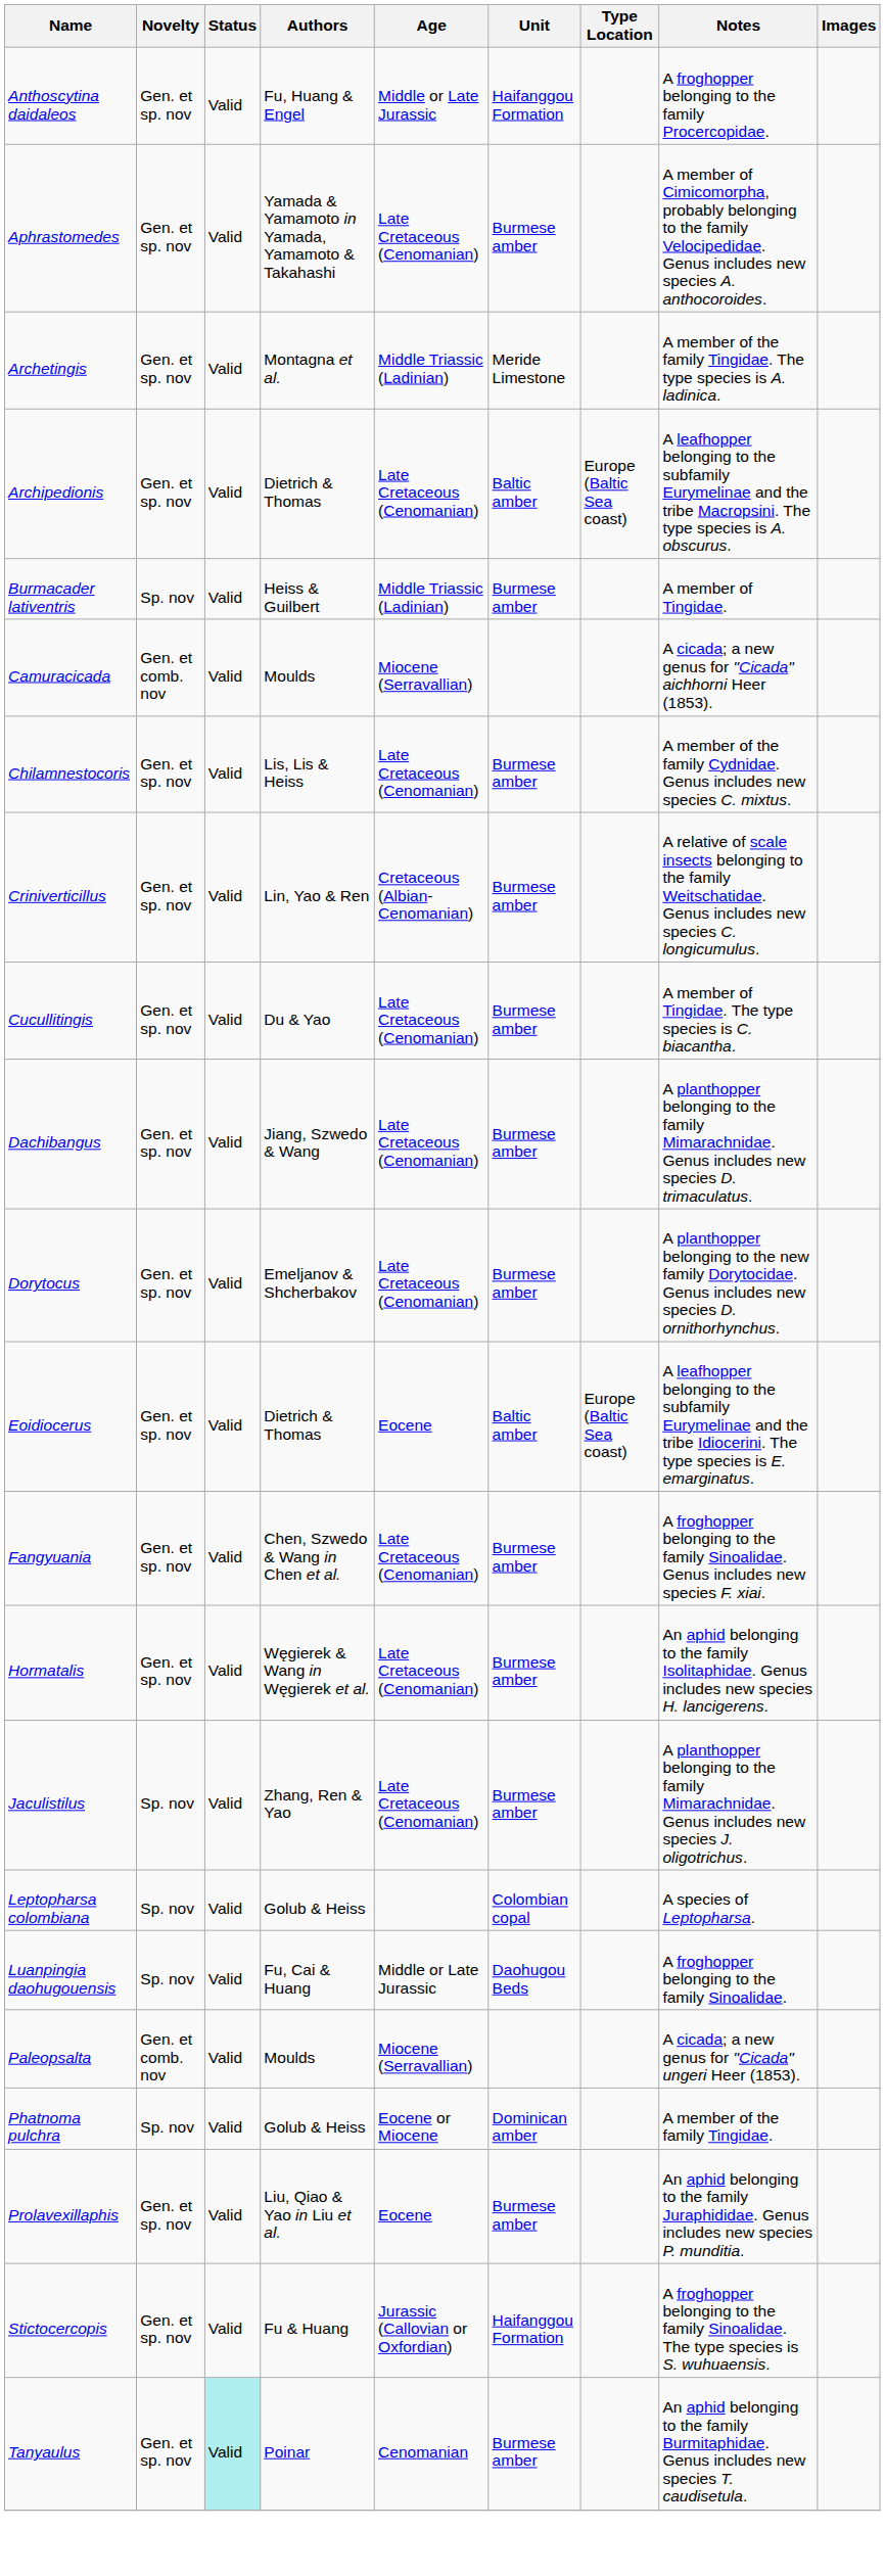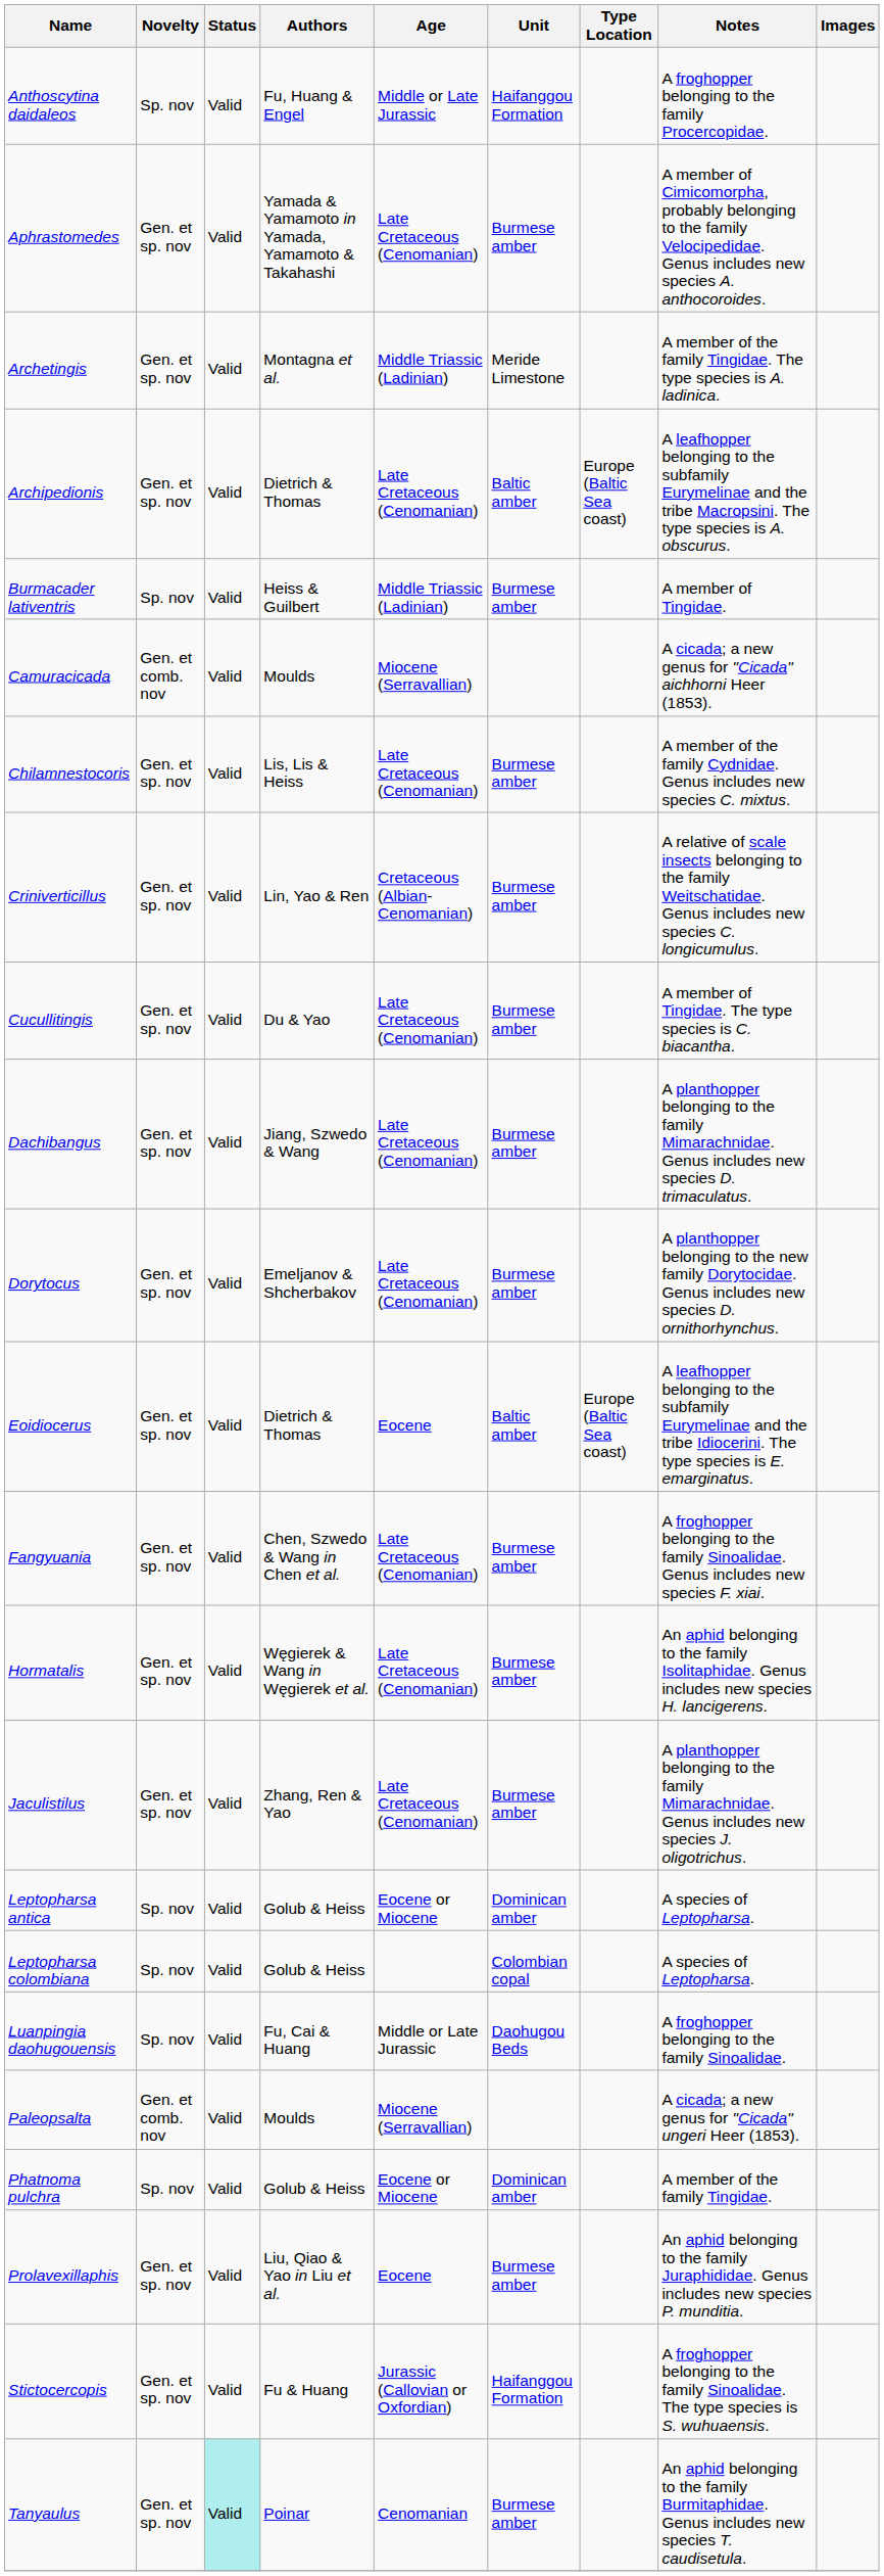 <table class="wikitable sortable" align="center" width="100%">
 <tr>
 <th>Name</th>
 <th>Novelty</th>
 <th>Status</th>
 <th>Authors</th>
 <th>Age</th>
 <th>Unit</th>
 <th>Type Location</th>
 <th>Notes</th>
 <th>Images</th>
 </tr>
 <tr>
 <td><br><em><a href='#'>Anthoscytina daidaleos</a></em></td>
-<td><br>Gen. et sp. nov</td>
+<td><br>Sp. nov</td>
 <td><br>Valid</td>
 <td><br>Fu, Huang & <a href='#'>Engel</a></td>
 <td><br><a href='#'>Middle</a> or <a href='#'>Late Jurassic</a></td>
 <td><br><a href='#'>Haifanggou Formation</a></td>
 <td><br></td>
 <td><br>A <a href='#'>froghopper</a> belonging to the family <a href='#'>Procercopidae</a>.</td>
 <td></td>
 </tr>
 <tr>
 <td><br><em><a href='#'>Aphrastomedes</a></em></td>
 <td><br>Gen. et sp. nov</td>
 <td><br>Valid</td>
 <td><br>Yamada & Yamamoto <em>in</em> Yamada, Yamamoto & Takahashi</td>
 <td><br><a href='#'>Late Cretaceous</a> (<a href='#'>Cenomanian</a>)</td>
 <td><br><a href='#'>Burmese amber</a></td>
 <td><br></td>
 <td><br>A member of <a href='#'>Cimicomorpha</a>, probably belonging to the family <a href='#'>Velocipedidae</a>. Genus includes new species <em>A. anthocoroides</em>.</td>
 <td></td>
 </tr>
 <tr>
 <td><br><em><a href='#'>Archetingis</a></em></td>
 <td><br>Gen. et sp. nov</td>
 <td><br>Valid</td>
 <td><br>Montagna <em>et al.</em></td>
 <td><br><a href='#'>Middle Triassic</a> (<a href='#'>Ladinian</a>)</td>
 <td><br>Meride Limestone</td>
 <td><br></td>
 <td><br>A member of the family <a href='#'>Tingidae</a>. The type species is <em>A. ladinica</em>.</td>
 <td></td>
 </tr>
 <tr>
 <td><br><em><a href='#'>Archipedionis</a></em></td>
 <td><br>Gen. et sp. nov</td>
 <td><br>Valid</td>
 <td><br>Dietrich & Thomas</td>
 <td><br><a href='#'>Late Cretaceous</a> (<a href='#'>Cenomanian</a>)</td>
 <td><br><a href='#'>Baltic amber</a></td>
 <td><br>Europe (<a href='#'>Baltic Sea</a> coast)</td>
 <td><br>A <a href='#'>leafhopper</a> belonging to the subfamily <a href='#'>Eurymelinae</a> and the tribe <a href='#'>Macropsini</a>. The type species is <em>A. obscurus</em>.</td>
 <td></td>
 </tr>
 <tr>
 <td><br><em><a href='#'>Burmacader lativentris</a></em></td>
 <td><br>Sp. nov</td>
 <td><br>Valid</td>
 <td><br>Heiss & Guilbert</td>
 <td><br><a href='#'>Middle Triassic</a> (<a href='#'>Ladinian</a>)</td>
 <td><br><a href='#'>Burmese amber</a></td>
 <td><br></td>
 <td><br>A member of <a href='#'>Tingidae</a>.</td>
 <td></td>
 </tr>
 <tr>
 <td><br><em><a href='#'>Camuracicada</a></em></td>
 <td><br>Gen. et comb. nov</td>
 <td><br>Valid</td>
 <td><br>Moulds</td>
 <td><br><a href='#'>Miocene</a> (<a href='#'>Serravallian</a>)</td>
 <td></td>
 <td><br></td>
 <td><br>A <a href='#'>cicada</a>; a new genus for <em>"<a href='#'>Cicada</a>" aichhorni</em> Heer (1853).</td>
 <td></td>
 </tr>
 <tr>
 <td><br><em><a href='#'>Chilamnestocoris</a></em></td>
 <td><br>Gen. et sp. nov</td>
 <td><br>Valid</td>
 <td><br>Lis, Lis & Heiss</td>
 <td><br><a href='#'>Late Cretaceous</a> (<a href='#'>Cenomanian</a>)</td>
 <td><br><a href='#'>Burmese amber</a></td>
 <td><br></td>
 <td><br>A member of the family <a href='#'>Cydnidae</a>. Genus includes new species <em>C. mixtus</em>.</td>
 <td></td>
 </tr>
 <tr>
 <td><br><em><a href='#'>Criniverticillus</a></em></td>
 <td><br>Gen. et sp. nov</td>
 <td><br>Valid</td>
 <td><br>Lin, Yao & Ren</td>
 <td><br><a href='#'>Cretaceous</a> (<a href='#'>Albian</a>-<a href='#'>Cenomanian</a>)</td>
 <td><br><a href='#'>Burmese amber</a></td>
 <td><br></td>
 <td><br>A relative of <a href='#'>scale insects</a> belonging to the family <a href='#'>Weitschatidae</a>. Genus includes new species <em>C. longicumulus</em>.</td>
 <td></td>
 </tr>
 <tr>
 <td><br><em><a href='#'>Cucullitingis</a></em></td>
 <td><br>Gen. et sp. nov</td>
 <td><br>Valid</td>
 <td><br>Du & Yao</td>
 <td><br><a href='#'>Late Cretaceous</a> (<a href='#'>Cenomanian</a>)</td>
 <td><br><a href='#'>Burmese amber</a></td>
 <td><br></td>
 <td><br>A member of <a href='#'>Tingidae</a>. The type species is <em>C. biacantha</em>.</td>
 <td></td>
 </tr>
 <tr>
 <td><br><em><a href='#'>Dachibangus</a></em></td>
 <td><br>Gen. et sp. nov</td>
 <td><br>Valid</td>
 <td><br>Jiang, Szwedo & Wang</td>
 <td><br><a href='#'>Late Cretaceous</a> (<a href='#'>Cenomanian</a>)</td>
 <td><br><a href='#'>Burmese amber</a></td>
 <td><br></td>
 <td><br>A <a href='#'>planthopper</a> belonging to the family <a href='#'>Mimarachnidae</a>. Genus includes new species <em>D. trimaculatus</em>.</td>
 <td></td>
 </tr>
 <tr>
 <td><br><em><a href='#'>Dorytocus</a></em></td>
 <td><br>Gen. et sp. nov</td>
 <td><br>Valid</td>
 <td><br>Emeljanov & Shcherbakov</td>
 <td><br><a href='#'>Late Cretaceous</a> (<a href='#'>Cenomanian</a>)</td>
 <td><br><a href='#'>Burmese amber</a></td>
 <td><br></td>
 <td><br>A <a href='#'>planthopper</a> belonging to the new family <a href='#'>Dorytocidae</a>. Genus includes new species <em>D. ornithorhynchus</em>.</td>
 <td></td>
 </tr>
 <tr>
 <td><br><em><a href='#'>Eoidiocerus</a></em></td>
 <td><br>Gen. et sp. nov</td>
 <td><br>Valid</td>
 <td><br>Dietrich & Thomas</td>
 <td><br><a href='#'>Eocene</a></td>
 <td><br><a href='#'>Baltic amber</a></td>
 <td><br>Europe (<a href='#'>Baltic Sea</a> coast)</td>
 <td><br>A <a href='#'>leafhopper</a> belonging to the subfamily <a href='#'>Eurymelinae</a> and the tribe <a href='#'>Idiocerini</a>. The type species is <em>E. emarginatus</em>.</td>
 <td></td>
 </tr>
 <tr>
 <td><br><em><a href='#'>Fangyuania</a></em></td>
 <td><br>Gen. et sp. nov</td>
 <td><br>Valid</td>
 <td><br>Chen, Szwedo & Wang <em>in</em> Chen <em>et al.</em></td>
 <td><br><a href='#'>Late Cretaceous</a> (<a href='#'>Cenomanian</a>)</td>
 <td><br><a href='#'>Burmese amber</a></td>
 <td><br></td>
 <td><br>A <a href='#'>froghopper</a> belonging to the family <a href='#'>Sinoalidae</a>. Genus includes new species <em>F. xiai</em>.</td>
 <td></td>
 </tr>
 <tr>
 <td><br><em><a href='#'>Hormatalis</a></em></td>
 <td><br>Gen. et sp. nov</td>
 <td><br>Valid</td>
 <td><br>Węgierek & Wang <em>in</em> Węgierek <em>et al.</em></td>
 <td><br><a href='#'>Late Cretaceous</a> (<a href='#'>Cenomanian</a>)</td>
 <td><br><a href='#'>Burmese amber</a></td>
 <td><br></td>
 <td><br>An <a href='#'>aphid</a> belonging to the family <a href='#'>Isolitaphidae</a>. Genus includes new species <em>H. lancigerens</em>.</td>
 <td></td>
 </tr>
 <tr>
 <td><br><em><a href='#'>Jaculistilus</a></em></td>
-<td><br>Sp. nov</td>
+<td><br>Gen. et sp. nov</td>
 <td><br>Valid</td>
 <td><br>Zhang, Ren & Yao</td>
 <td><br><a href='#'>Late Cretaceous</a> (<a href='#'>Cenomanian</a>)</td>
 <td><br><a href='#'>Burmese amber</a></td>
 <td><br></td>
 <td><br>A <a href='#'>planthopper</a> belonging to the family <a href='#'>Mimarachnidae</a>. Genus includes new species <em>J. oligotrichus</em>.</td>
+<td></td>
+</tr>
+<tr>
+<td><br><em><a href='#'>Leptopharsa antica</a></em></td>
+<td><br>Sp. nov</td>
+<td><br>Valid</td>
+<td><br>Golub & Heiss</td>
+<td><br><a href='#'>Eocene</a> or <a href='#'>Miocene</a></td>
+<td><br><a href='#'>Dominican amber</a></td>
+<td><br></td>
+<td><br>A species of <em><a href='#'>Leptopharsa</a></em>.</td>
 <td></td>
 </tr>
 <tr>
 <td><br><em><a href='#'>Leptopharsa colombiana</a></em></td>
 <td><br>Sp. nov</td>
 <td><br>Valid</td>
 <td><br>Golub & Heiss</td>
 <td></td>
 <td><br><a href='#'>Colombian copal</a></td>
 <td><br></td>
 <td><br>A species of <em><a href='#'>Leptopharsa</a></em>.</td>
 <td></td>
 </tr>
 <tr>
 <td><br><em><a href='#'>Luanpingia daohugouensis</a></em></td>
 <td><br>Sp. nov</td>
 <td><br>Valid</td>
 <td><br>Fu, Cai & Huang</td>
 <td><br>Middle or Late Jurassic</td>
 <td><br><a href='#'>Daohugou Beds</a></td>
 <td><br></td>
 <td><br>A <a href='#'>froghopper</a> belonging to the family <a href='#'>Sinoalidae</a>.</td>
 <td></td>
 </tr>
 <tr>
 <td><br><em><a href='#'>Paleopsalta</a></em></td>
 <td><br>Gen. et comb. nov</td>
 <td><br>Valid</td>
 <td><br>Moulds</td>
 <td><br><a href='#'>Miocene</a> (<a href='#'>Serravallian</a>)</td>
 <td></td>
 <td><br></td>
 <td><br>A <a href='#'>cicada</a>; a new genus for <em>"<a href='#'>Cicada</a>" ungeri</em> Heer (1853).</td>
 <td></td>
 </tr>
 <tr>
 <td><br><em><a href='#'>Phatnoma pulchra</a></em></td>
 <td><br>Sp. nov</td>
 <td><br>Valid</td>
 <td><br>Golub & Heiss</td>
 <td><br><a href='#'>Eocene</a> or <a href='#'>Miocene</a></td>
 <td><br><a href='#'>Dominican amber</a></td>
 <td><br></td>
 <td><br>A member of the family <a href='#'>Tingidae</a>.</td>
 <td></td>
 </tr>
 <tr>
 <td><br><em><a href='#'>Prolavexillaphis</a></em></td>
 <td><br>Gen. et sp. nov</td>
 <td><br>Valid</td>
 <td><br>Liu, Qiao & Yao <em>in</em> Liu <em>et al.</em></td>
 <td><br><a href='#'>Eocene</a></td>
 <td><br><a href='#'>Burmese amber</a></td>
 <td><br></td>
 <td><br>An <a href='#'>aphid</a> belonging to the family <a href='#'>Juraphididae</a>. Genus includes new species <em>P. munditia</em>.</td>
 <td></td>
 </tr>
 <tr>
 <td><br><em><a href='#'>Stictocercopis</a></em></td>
 <td><br>Gen. et sp. nov</td>
 <td><br>Valid</td>
 <td><br>Fu & Huang</td>
 <td><br><a href='#'>Jurassic</a> (<a href='#'>Callovian</a> or <a href='#'>Oxfordian</a>)</td>
 <td><br><a href='#'>Haifanggou Formation</a></td>
 <td><br></td>
 <td><br>A <a href='#'>froghopper</a> belonging to the family <a href='#'>Sinoalidae</a>. The type species is <em>S. wuhuaensis</em>.</td>
 <td></td>
 </tr>
 <tr>
 <td><br><em><a href='#'>Tanyaulus</a></em></td>
 <td><br>Gen. et sp. nov</td>
 <td style="background: paleturquoise;"><br>Valid</td>
 <td><br><a href='#'>Poinar</a></td>
 <td><br><a href='#'>Cenomanian</a></td>
 <td><br><a href='#'>Burmese amber</a></td>
 <td><br></td>
 <td><br>An <a href='#'>aphid</a> belonging to the family <a href='#'>Burmitaphidae</a>. Genus includes new species <em>T. caudisetula</em>.</td>
 <td></td>
 </tr>
 <tr>
 </tr>
 </table>
